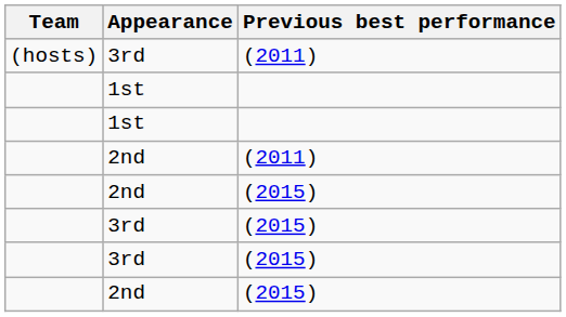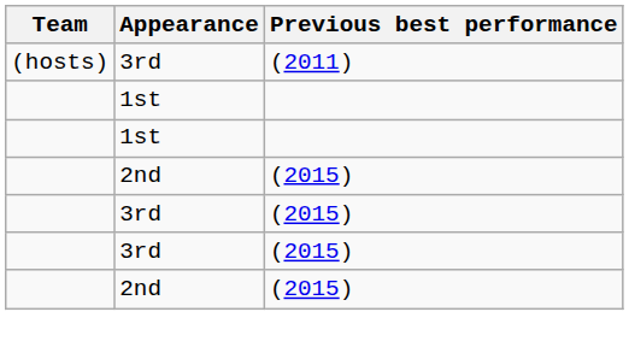 <table class="wikitable sortable" style="text-align: left;">
 <tr>
 <th>Team</th>
 <th data-sort-type="number">Appearance</th>
 <th>Previous best performance</th>
 </tr>
 <tr>
 <td> (hosts)</td>
 <td>3rd</td>
 <td> (<a href='#'>2011</a>)</td>
 </tr>
 <tr>
 <td></td>
 <td>1st</td>
 <td></td>
 </tr>
 <tr>
 <td></td>
 <td>1st</td>
 <td></td>
 </tr>
 <tr>
 <td></td>
 <td>2nd</td>
-<td> (<a href='#'>2011</a>)</td>
-</tr>
-<tr>
-<td></td>
-<td>2nd</td>
 <td> (<a href='#'>2015</a>)</td>
 </tr>
 <tr>
 <td></td>
 <td>3rd</td>
 <td> (<a href='#'>2015</a>)</td>
 </tr>
 <tr>
 <td></td>
 <td>3rd</td>
 <td> (<a href='#'>2015</a>)</td>
 </tr>
 <tr>
 <td></td>
 <td>2nd</td>
 <td> (<a href='#'>2015</a>)</td>
 </tr>
 </table>
